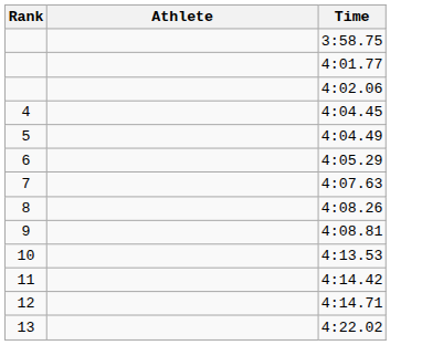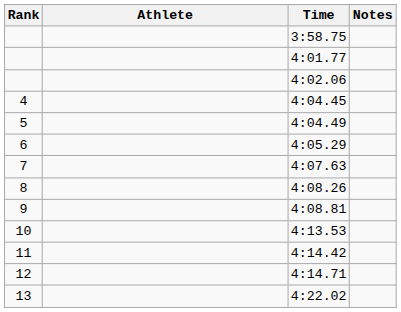 <table class="wikitable" style="text-align:center">
 <tr>
 <th>Rank</th>
 <th Style="width:18em">Athlete</th>
 <th>Time</th>
+<th>Notes</th>
 </tr>
 <tr>
 <td></td>
 <td style="text-align:left"></td>
 <td>3:58.75</td>
+<td></td>
 </tr>
 <tr>
 <td></td>
 <td style="text-align:left"></td>
 <td>4:01.77</td>
+<td></td>
 </tr>
 <tr>
 <td></td>
 <td style="text-align:left"></td>
 <td>4:02.06</td>
+<td></td>
 </tr>
 <tr>
 <td>4</td>
 <td style="text-align:left"></td>
 <td>4:04.45</td>
+<td></td>
 </tr>
 <tr>
 <td>5</td>
 <td style="text-align:left"></td>
 <td>4:04.49</td>
+<td></td>
 </tr>
 <tr>
 <td>6</td>
 <td style="text-align:left"></td>
 <td>4:05.29</td>
+<td></td>
 </tr>
 <tr>
 <td>7</td>
 <td style="text-align:left"></td>
 <td>4:07.63</td>
+<td></td>
 </tr>
 <tr>
 <td>8</td>
 <td style="text-align:left"></td>
 <td>4:08.26</td>
+<td></td>
 </tr>
 <tr>
 <td>9</td>
 <td style="text-align:left"></td>
 <td>4:08.81</td>
+<td></td>
 </tr>
 <tr>
 <td>10</td>
 <td style="text-align:left"></td>
 <td>4:13.53</td>
+<td></td>
 </tr>
 <tr>
 <td>11</td>
 <td style="text-align:left"></td>
 <td>4:14.42</td>
+<td></td>
 </tr>
 <tr>
 <td>12</td>
 <td style="text-align:left"></td>
 <td>4:14.71</td>
+<td></td>
 </tr>
 <tr>
 <td>13</td>
 <td style="text-align:left"></td>
 <td>4:22.02</td>
+<td></td>
 </tr>
 </table>
